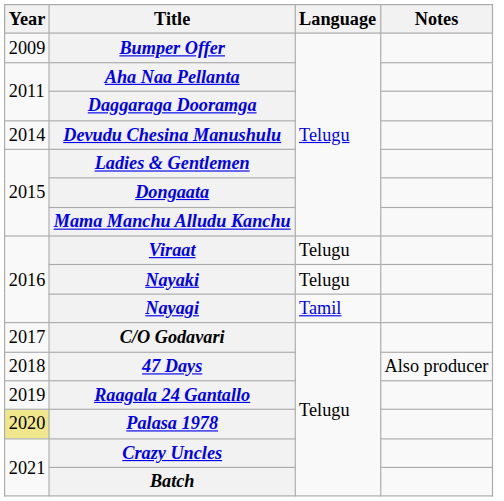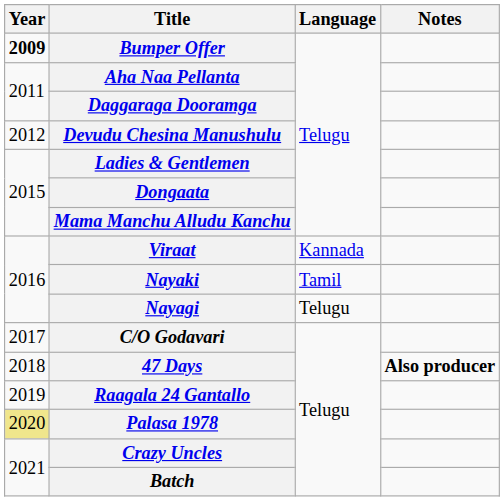 <table class="wikitable sortable plainrowheaders">
 <tr style="background:#ccc; text-align:center;">
 <th scope="col">Year</th>
 <th scope="col">Title</th>
 <th>Language</th>
 <th scope="col">Notes</th>
 </tr>
 <tr>
-<td>2009</td>
+<td><strong>2009</strong></td>
 <th scope="row"><em><a href='#'>Bumper Offer</a></em></th>
 <td rowspan="7"><a href='#'>Telugu</a></td>
 <td></td>
 </tr>
 <tr>
 <td rowspan="2">2011</td>
 <th scope="row"><em><a href='#'>Aha Naa Pellanta</a></em></th>
 <td></td>
 </tr>
 <tr>
 <th scope="row"><em><a href='#'>Daggaraga Dooramga</a></em></th>
 <td></td>
 </tr>
 <tr>
-<td>2014</td>
+<td>2012</td>
 <th scope="row"><em><a href='#'>Devudu Chesina Manushulu</a></em></th>
 <td></td>
 </tr>
 <tr>
 <td rowspan="3">2015</td>
 <th scope="row"><em><a href='#'>Ladies & Gentlemen</a></em></th>
 <td></td>
 </tr>
 <tr>
 <th scope="row"><em><a href='#'>Dongaata</a></em></th>
 <td></td>
 </tr>
 <tr>
 <th scope="row"><em><a href='#'>Mama Manchu Alludu Kanchu</a></em></th>
 <td></td>
 </tr>
 <tr>
 <td rowspan="3">2016</td>
 <th scope="row"><em><a href='#'>Viraat</a></em></th>
-<td>Telugu</td>
+<td><a href='#'>Kannada</a></td>
 <td></td>
 </tr>
 <tr>
 <th scope="row"><em><a href='#'>Nayaki</a></em></th>
-<td>Telugu</td>
+<td><a href='#'>Tamil</a></td>
 <td></td>
 </tr>
 <tr>
 <th scope="row"><em><a href='#'>Nayagi</a></em></th>
-<td><a href='#'>Tamil</a></td>
+<td>Telugu</td>
 <td></td>
 </tr>
 <tr>
 <td>2017</td>
 <th scope="row"><em>C/O Godavari</em></th>
 <td rowspan="6">Telugu</td>
 <td></td>
 </tr>
 <tr>
 <td>2018</td>
 <th scope="row"><em><a href='#'>47 Days</a></em></th>
-<td>Also producer</td>
+<td><strong>Also producer</strong></td>
 </tr>
 <tr>
 <td>2019</td>
 <th scope="row"><em><a href='#'>Raagala 24 Gantallo</a></em></th>
 <td></td>
 </tr>
 <tr>
 <td style="background: khaki;">2020</td>
 <th scope="row"><em><a href='#'>Palasa 1978</a></em></th>
 <td></td>
 </tr>
 <tr>
 <td rowspan="2">2021</td>
 <th scope="row"><em><a href='#'>Crazy Uncles</a></em></th>
 <td></td>
 </tr>
 <tr>
 <th scope="row"><em>Batch</em></th>
 <td></td>
 </tr>
 </table>
